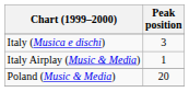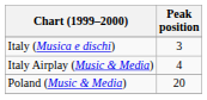 <table class="wikitable sortable">
 <tr>
 <th>Chart (1999–2000)</th>
 <th>Peak<br>position</th>
 </tr>
 <tr>
 </tr>
 <tr>
 </tr>
 <tr>
 </tr>
 <tr>
 <td>Italy (<em><a href='#'>Musica e dischi</a></em>)</td>
 <td align="center">3</td>
 </tr>
 <tr>
 <td>Italy Airplay (<em><a href='#'>Music & Media</a></em>)</td>
-<td align="center">1</td>
+<td align="center">4</td>
 </tr>
 <tr>
 </tr>
 <tr>
 </tr>
 <tr>
 <td>Poland (<em><a href='#'>Music & Media</a></em>)</td>
 <td align="center">20</td>
 </tr>
 <tr>
 </tr>
 <tr>
 </tr>
 </table>
